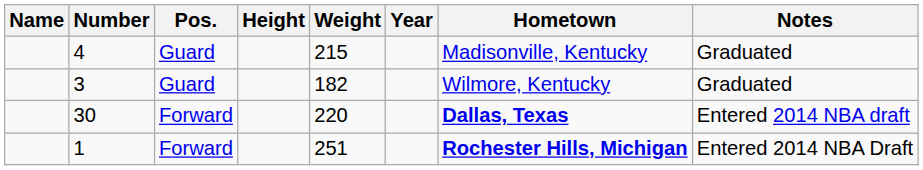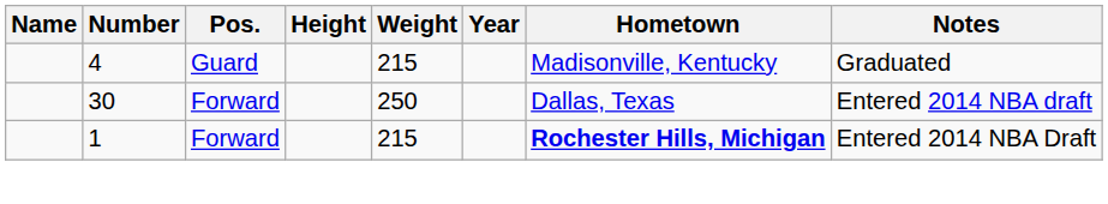 <table class="wikitable sortable" border="1">
 <tr>
 <th>Name</th>
 <th>Number</th>
 <th>Pos.</th>
 <th>Height</th>
 <th>Weight</th>
 <th>Year</th>
 <th>Hometown</th>
 <th class="unsortable">Notes</th>
 </tr>
 <tr>
 <td></td>
 <td>4</td>
 <td><a href='#'>Guard</a></td>
 <td></td>
 <td>215</td>
 <td></td>
 <td><a href='#'>Madisonville, Kentucky</a></td>
 <td>Graduated</td>
 </tr>
 <tr>
 <td></td>
-<td>3</td>
-<td><a href='#'>Guard</a></td>
-<td></td>
-<td>182</td>
-<td></td>
-<td><a href='#'>Wilmore, Kentucky</a></td>
-<td>Graduated</td>
-</tr>
-<tr>
-<td></td>
 <td>30</td>
 <td><a href='#'>Forward</a></td>
 <td></td>
-<td>220</td>
+<td>250</td>
 <td></td>
-<td><strong><a href='#'>Dallas, Texas</a></strong></td>
+<td><a href='#'>Dallas, Texas</a></td>
 <td>Entered <a href='#'>2014 NBA draft</a></td>
 </tr>
 <tr>
 <td></td>
 <td>1</td>
 <td><a href='#'>Forward</a></td>
 <td></td>
-<td>251</td>
+<td>215</td>
 <td></td>
 <td><strong><a href='#'>Rochester Hills, Michigan</a></strong></td>
 <td>Entered 2014 NBA Draft</td>
 </tr>
 </table>
